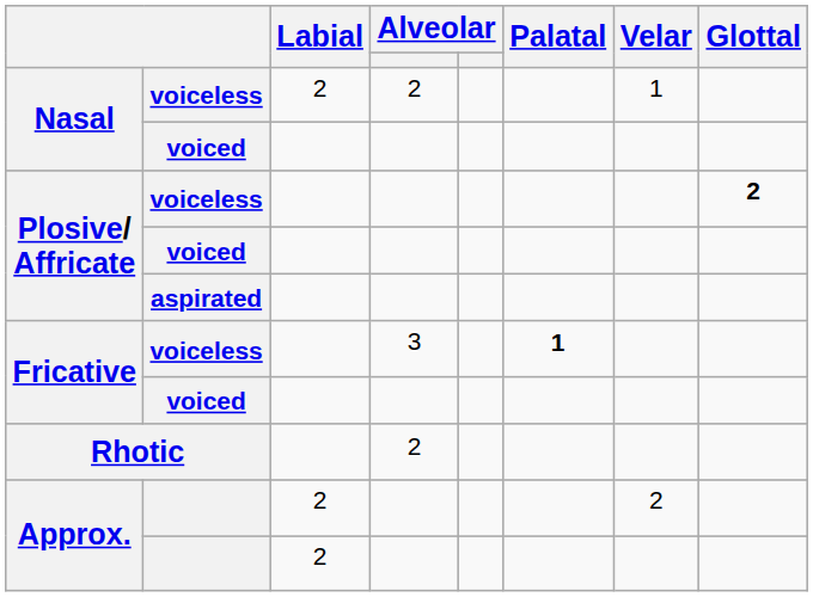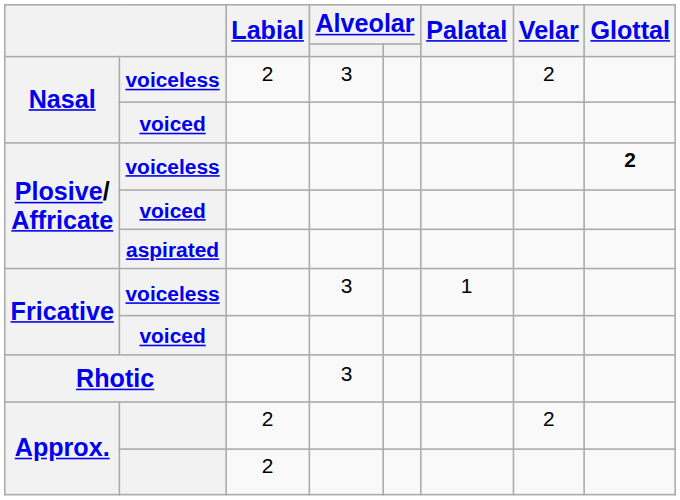 <table class="wikitable" style="text-align:center">
 <tr>
 <th colspan="2" rowspan="2"></th>
 <th rowspan="2"><a href='#'>Labial</a></th>
 <th colspan="2"><a href='#'>Alveolar</a></th>
 <th rowspan="2"><a href='#'>Palatal</a></th>
 <th rowspan="2"><a href='#'>Velar</a></th>
 <th rowspan="2"><a href='#'>Glottal</a></th>
 </tr>
 <tr>
 <th></th>
 <th></th>
 </tr>
 <tr>
 <th rowspan="2"><a href='#'>Nasal</a></th>
 <th><small><a href='#'>voiceless</a></small></th>
 <td><sup>2</sup></td>
-<td><sup>2</sup></td>
+<td><sup>3</sup></td>
 <td></td>
 <td></td>
-<td><sup>1</sup></td>
+<td><sup>2</sup></td>
 <td></td>
 </tr>
 <tr>
 <th><small><a href='#'>voiced</a></small></th>
 <td></td>
 <td></td>
 <td></td>
 <td></td>
 <td></td>
 <td></td>
 </tr>
 <tr>
 <th rowspan="3"><a href='#'>Plosive</a>/<br><a href='#'>Affricate</a></th>
 <th><small> <a href='#'>voiceless</a></small></th>
 <td></td>
 <td></td>
 <td></td>
 <td></td>
 <td></td>
 <td><strong><sup>2</sup></strong></td>
 </tr>
 <tr>
 <th><small><a href='#'>voiced</a></small></th>
 <td></td>
 <td></td>
 <td></td>
 <td></td>
 <td></td>
 <td></td>
 </tr>
 <tr>
 <th><small> <a href='#'>aspirated</a></small></th>
 <td></td>
 <td></td>
 <td></td>
 <td></td>
 <td></td>
 <td></td>
 </tr>
 <tr>
 <th rowspan="2"><a href='#'>Fricative</a></th>
 <th><small><a href='#'>voiceless</a></small></th>
 <td></td>
 <td><sup>3</sup></td>
 <td></td>
-<td><strong><sup>1</sup></strong></td>
+<td><sup>1</sup></td>
 <td></td>
 <td></td>
 </tr>
 <tr>
 <th><small><a href='#'>voiced</a></small></th>
 <td></td>
 <td></td>
 <td></td>
 <td></td>
 <td></td>
 <td></td>
 </tr>
 <tr>
 <th colspan="2"><a href='#'>Rhotic</a></th>
 <td></td>
-<td><sup>2</sup></td>
+<td><sup>3</sup></td>
 <td></td>
 <td></td>
 <td></td>
 <td></td>
 </tr>
 <tr>
 <th rowspan="2"><a href='#'>Approx.</a></th>
 <th></th>
 <td><sup>2</sup></td>
 <td></td>
 <td></td>
 <td></td>
 <td><sup>2</sup></td>
 <td></td>
 </tr>
 <tr>
 <th></th>
 <td><sup>2</sup></td>
 <td></td>
 <td></td>
 <td></td>
 <td></td>
 <td></td>
 </tr>
 </table>
